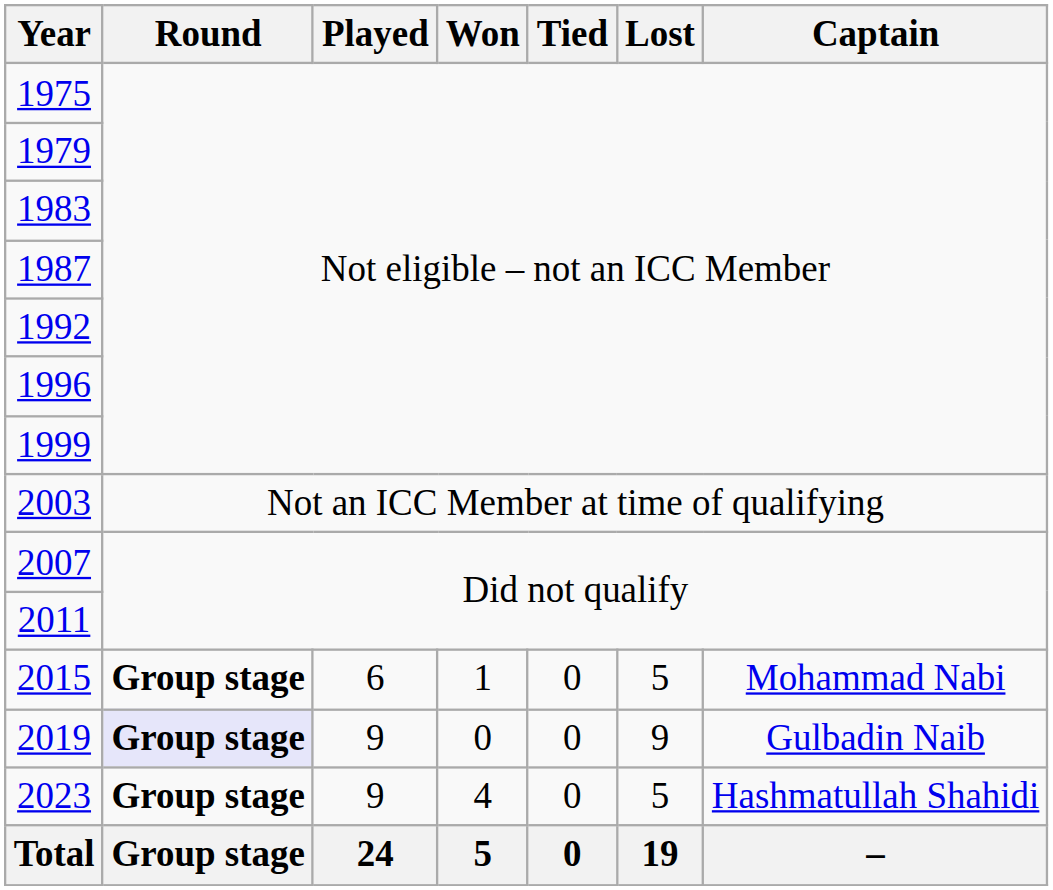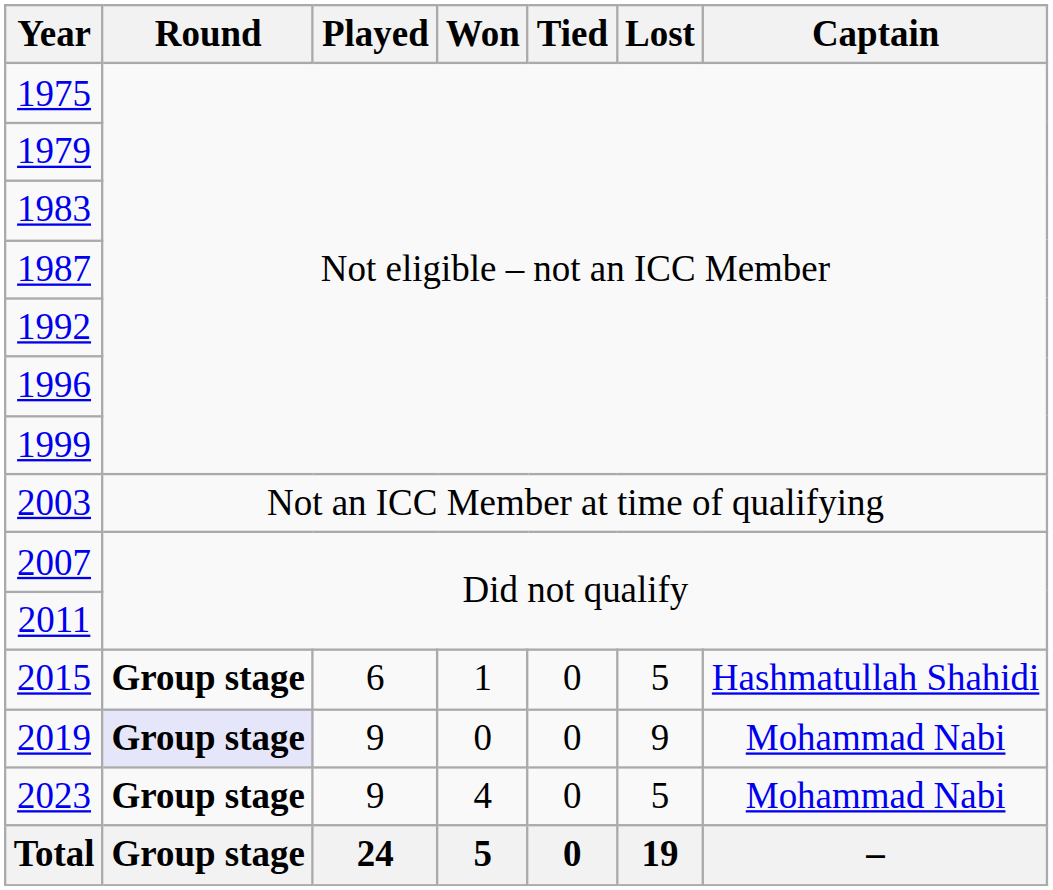 <table class="wikitable" style="text-align: center;">
 <tr>
 <th>Year</th>
 <th>Round</th>
 <th>Played</th>
 <th>Won</th>
 <th>Tied</th>
 <th>Lost</th>
 <th>Captain</th>
 </tr>
 <tr>
 <td> <a href='#'>1975</a></td>
 <td colspan="7" rowspan=7>Not eligible – not an ICC Member</td>
 </tr>
 <tr>
 <td> <a href='#'>1979</a></td>
 </tr>
 <tr>
 <td> <a href='#'>1983</a></td>
 </tr>
 <tr>
 <td> <a href='#'>1987</a></td>
 </tr>
 <tr>
 <td> <a href='#'>1992</a></td>
 </tr>
 <tr>
 <td> <a href='#'>1996</a></td>
 </tr>
 <tr>
 <td> <a href='#'>1999</a></td>
 </tr>
 <tr>
 <td> <a href='#'>2003</a></td>
 <td colspan="7" rowspan=1>Not an ICC Member at time of qualifying</td>
 </tr>
 <tr>
 <td> <a href='#'>2007</a></td>
 <td colspan="7" rowspan=2>Did not qualify</td>
 </tr>
 <tr>
 <td> <a href='#'>2011</a></td>
 </tr>
 <tr>
 <td> <a href='#'>2015</a></td>
 <td><strong>Group stage</strong></td>
 <td>6</td>
 <td>1</td>
 <td>0</td>
 <td>5</td>
-<td><a href='#'>Mohammad Nabi</a></td>
+<td><a href='#'>Hashmatullah Shahidi</a></td>
 </tr>
 <tr>
 <td> <a href='#'>2019</a></td>
 <td style="background: lavender;"><strong>Group stage</strong></td>
 <td>9</td>
 <td>0</td>
 <td>0</td>
 <td>9</td>
-<td><a href='#'>Gulbadin Naib</a></td>
+<td><a href='#'>Mohammad Nabi</a></td>
 </tr>
 <tr>
 <td> <a href='#'>2023</a></td>
 <td><strong>Group stage</strong></td>
 <td>9</td>
 <td>4</td>
 <td>0</td>
 <td>5</td>
-<td><a href='#'>Hashmatullah Shahidi</a></td>
+<td><a href='#'>Mohammad Nabi</a></td>
 </tr>
 <tr>
 <th>Total</th>
 <th><strong>Group stage</strong></th>
 <th>24</th>
 <th>5</th>
 <th>0</th>
 <th>19</th>
 <th>–</th>
 </tr>
 </table>
